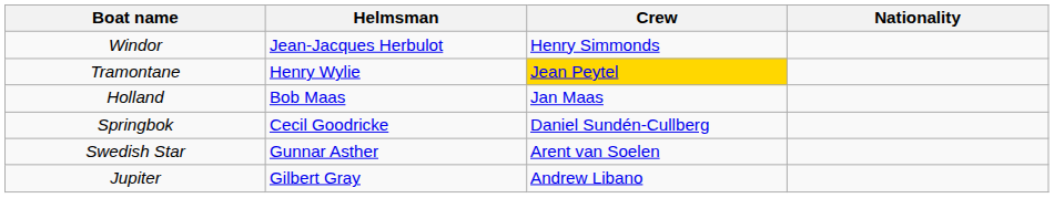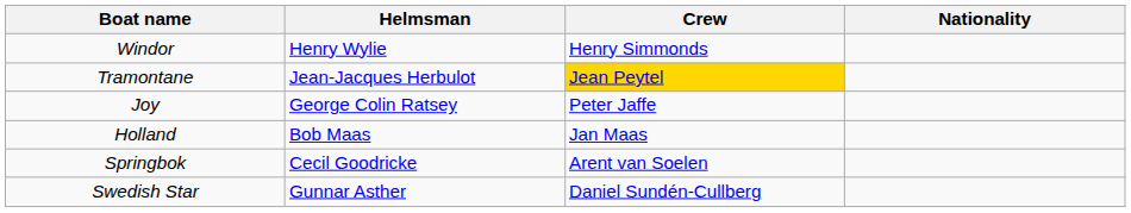 <table class=wikitable>
 <tr>
 <th style="width:15em;">Boat name</th>
 <th style="width:15em;">Helmsman</th>
 <th style="width:15em;">Crew</th>
 <th style="width:15em;">Nationality</th>
 </tr>
 <tr>
 <td align=center><em>Windor</em></td>
-<td><a href='#'>Jean-Jacques Herbulot</a></td>
+<td><a href='#'>Henry Wylie</a></td>
 <td><a href='#'>Henry Simmonds</a></td>
 <td></td>
 </tr>
 <tr>
 <td align=center><em>Tramontane</em></td>
-<td><a href='#'>Henry Wylie</a></td>
+<td><a href='#'>Jean-Jacques Herbulot</a></td>
 <td style="background: gold;"><a href='#'>Jean Peytel</a></td>
+<td></td>
+</tr>
+<tr>
+<td align=center><em>Joy</em></td>
+<td><a href='#'>George Colin Ratsey</a></td>
+<td><a href='#'>Peter Jaffe</a></td>
 <td></td>
 </tr>
 <tr>
 <td align=center><em>Holland</em></td>
 <td><a href='#'>Bob Maas</a></td>
 <td><a href='#'>Jan Maas</a></td>
 <td></td>
 </tr>
 <tr>
 <td align=center><em>Springbok</em></td>
 <td><a href='#'>Cecil Goodricke</a></td>
-<td><a href='#'>Daniel Sundén-Cullberg</a></td>
+<td><a href='#'>Arent van Soelen</a></td>
 <td></td>
 </tr>
 <tr>
 <td align=center><em>Swedish Star</em></td>
 <td><a href='#'>Gunnar Asther</a></td>
-<td><a href='#'>Arent van Soelen</a></td>
-<td></td>
-</tr>
-<tr>
-<td align=center><em>Jupiter</em></td>
-<td><a href='#'>Gilbert Gray</a></td>
-<td><a href='#'>Andrew Libano</a></td>
+<td><a href='#'>Daniel Sundén-Cullberg</a></td>
 <td></td>
 </tr>
 </table>
